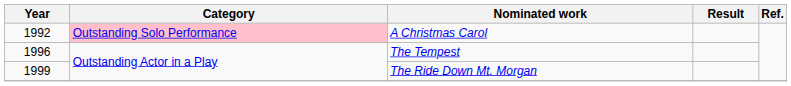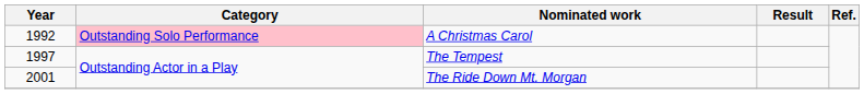 <table class=wikitable>
 <tr>
 <th scope="col" style="width:5em;">Year</th>
 <th scope="col" style="width:26em;">Category</th>
 <th scope="col" style="width:25em;">Nominated work</th>
 <th scope="col" style="width:5em;">Result</th>
 <th>Ref.</th>
 </tr>
 <tr>
 <td style="text-align:center;">1992</td>
 <td style="background: pink;"><a href='#'>Outstanding Solo Performance</a></td>
 <td><em><a href='#'>A Christmas Carol</a></em></td>
 <td></td>
 <td rowspan="3"></td>
 </tr>
 <tr>
-<td style="text-align:center;">1996</td>
+<td style="text-align:center;">1997</td>
 <td rowspan=2><a href='#'>Outstanding Actor in a Play</a></td>
 <td><em><a href='#'>The Tempest</a></em></td>
 <td></td>
 </tr>
 <tr>
-<td style="text-align:center;">1999</td>
+<td style="text-align:center;">2001</td>
 <td><em><a href='#'>The Ride Down Mt. Morgan</a></em></td>
 <td></td>
 </tr>
 <tr>
 </tr>
 </table>
